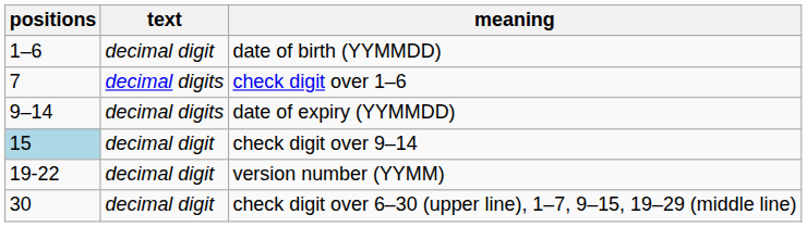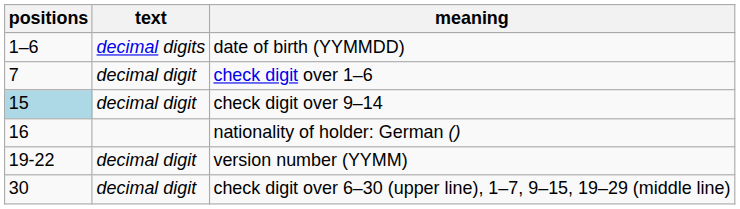 <table class="wikitable">
 <tr>
 <th>positions</th>
 <th>text</th>
 <th>meaning</th>
 </tr>
 <tr>
 <td>1–6</td>
-<td><em>decimal digit</em></td>
+<td><em><a href='#'>decimal</a> digits</em></td>
 <td>date of birth (YYMMDD)</td>
 </tr>
 <tr>
 <td>7</td>
-<td><em><a href='#'>decimal</a> digits</em></td>
+<td><em>decimal digit</em></td>
 <td><a href='#'>check digit</a> over 1–6</td>
-</tr>
-<tr>
-<td>9–14</td>
-<td><em>decimal digits</em></td>
-<td>date of expiry (YYMMDD)</td>
 </tr>
 <tr>
 <td style="background: lightblue;">15</td>
 <td><em>decimal digit</em></td>
 <td>check digit over 9–14</td>
+</tr>
+<tr>
+<td>16</td>
+<td></td>
+<td>nationality of holder: German <em>()</em></td>
 </tr>
 <tr>
 <td>19-22</td>
 <td><em>decimal digit</em></td>
 <td>version number (YYMM)</td>
 </tr>
 <tr>
 <td>30</td>
 <td><em>decimal digit</em></td>
 <td>check digit over 6–30 (upper line), 1–7, 9–15, 19–29 (middle line)</td>
 </tr>
 </table>
